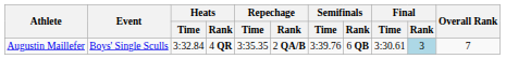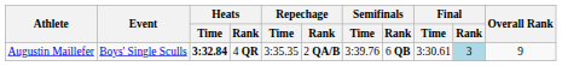 <table class="wikitable" style="font-size:90%">
 <tr>
 <th rowspan="2">Athlete</th>
 <th rowspan="2">Event</th>
 <th colspan="2">Heats</th>
 <th colspan="2">Repechage</th>
 <th colspan="2">Semifinals</th>
 <th colspan="2">Final</th>
 <th rowspan="2">Overall Rank</th>
 </tr>
 <tr>
 <th>Time</th>
 <th>Rank</th>
 <th>Time</th>
 <th>Rank</th>
 <th>Time</th>
 <th>Rank</th>
 <th>Time</th>
 <th>Rank</th>
 </tr>
 <tr>
 <td><a href='#'>Augustin Maillefer</a></td>
 <td><a href='#'>Boys' Single Sculls</a></td>
-<td align=center>3:32.84</td>
+<td align=center><strong>3:32.84</strong></td>
 <td align=center>4 <strong>QR</strong></td>
 <td align=center>3:35.35</td>
 <td align=center>2 <strong>QA/B</strong></td>
 <td align=center>3:39.76</td>
 <td align=center>6 <strong>QB</strong></td>
 <td align=center>3:30.61</td>
 <td align=center style="background: lightblue;">3</td>
-<td align=center>7</td>
+<td align=center>9</td>
 </tr>
 </table>
